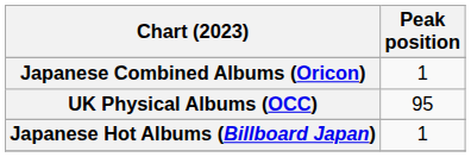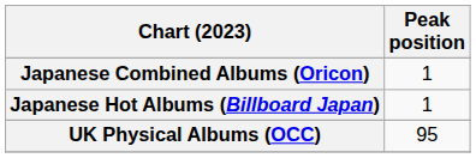 <table class="wikitable sortable plainrowheaders" style="text-align:center;">
 <tr>
 <th scope="col">Chart (2023)</th>
 <th scope="col">Peak<br>position</th>
 </tr>
 <tr>
 </tr>
 <tr>
 <th scope="row">Japanese Combined Albums (<a href='#'>Oricon</a>)</th>
 <td>1</td>
 </tr>
 <tr>
+<th scope="row">Japanese Hot Albums (<em><a href='#'>Billboard Japan</a></em>)</th>
+<td>1</td>
+</tr>
+<tr>
+</tr>
+<tr>
 <th scope="row">UK Physical Albums (<a href='#'>OCC</a>)</th>
 <td>95</td>
 </tr>
 <tr>
 </tr>
 <tr>
-<th scope="row">Japanese Hot Albums (<em><a href='#'>Billboard Japan</a></em>)</th>
-<td>1</td>
-</tr>
-<tr>
-</tr>
-<tr>
 </tr>
 </table>
